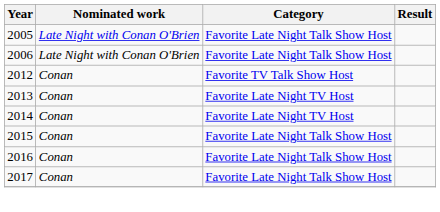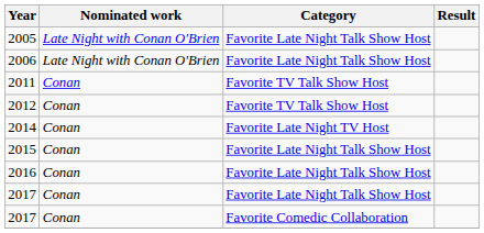 <table class="wikitable sortable">
 <tr>
 <th>Year</th>
 <th>Nominated work</th>
 <th>Category</th>
 <th>Result</th>
 </tr>
 <tr>
 <td>2005</td>
 <td><em><a href='#'>Late Night with Conan O'Brien</a></em></td>
 <td><a href='#'>Favorite Late Night Talk Show Host</a></td>
 <td></td>
 </tr>
 <tr>
 <td>2006</td>
 <td><em>Late Night with Conan O'Brien</em></td>
 <td><a href='#'>Favorite Late Night Talk Show Host</a></td>
 <td></td>
 </tr>
 <tr>
-<td>2012</td>
-<td><em>Conan</em></td>
+<td>2011</td>
+<td><em><a href='#'>Conan</a></em></td>
 <td><a href='#'>Favorite TV Talk Show Host</a></td>
 <td></td>
 </tr>
 <tr>
-<td>2013</td>
+<td>2012</td>
 <td><em>Conan</em></td>
-<td><a href='#'>Favorite Late Night TV Host</a></td>
+<td><a href='#'>Favorite TV Talk Show Host</a></td>
 <td></td>
 </tr>
 <tr>
 <td>2014</td>
 <td><em>Conan</em></td>
 <td><a href='#'>Favorite Late Night TV Host</a></td>
 <td></td>
 </tr>
 <tr>
 <td>2015</td>
 <td><em>Conan</em></td>
 <td><a href='#'>Favorite Late Night Talk Show Host</a></td>
 <td></td>
 </tr>
 <tr>
 <td>2016</td>
 <td><em>Conan</em></td>
 <td><a href='#'>Favorite Late Night Talk Show Host</a></td>
 <td></td>
 </tr>
 <tr>
 <td>2017</td>
 <td><em>Conan</em></td>
 <td><a href='#'>Favorite Late Night Talk Show Host</a></td>
 <td></td>
 </tr>
 <tr>
+<td>2017</td>
+<td><em>Conan</em></td>
+<td><a href='#'>Favorite Comedic Collaboration</a></td>
+<td></td>
+</tr>
+<tr>
 </tr>
 </table>
